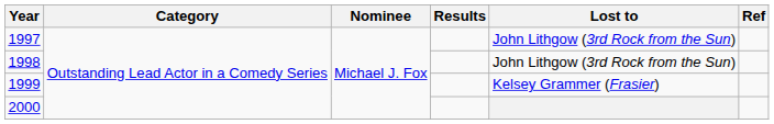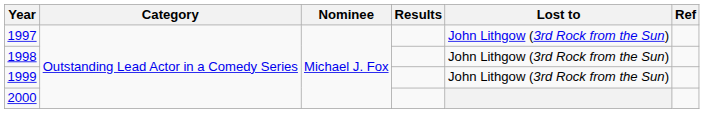 <table class="wikitable">
 <tr>
 <th>Year</th>
 <th>Category</th>
 <th>Nominee</th>
 <th>Results</th>
 <th>Lost to</th>
 <th>Ref</th>
 </tr>
 <tr>
 <td><a href='#'>1997</a></td>
 <td rowspan="4"><a href='#'>Outstanding Lead Actor in a Comedy Series</a></td>
 <td rowspan="4"><a href='#'>Michael J. Fox</a></td>
 <td></td>
 <td><a href='#'>John Lithgow</a> (<em><a href='#'>3rd Rock from the Sun</a></em>)</td>
 <td></td>
 </tr>
 <tr>
 <td><a href='#'>1998</a></td>
 <td></td>
 <td>John Lithgow (<em>3rd Rock from the Sun</em>)</td>
 <td></td>
 </tr>
 <tr>
 <td><a href='#'>1999</a></td>
 <td></td>
-<td><a href='#'>Kelsey Grammer</a> (<em><a href='#'>Frasier</a></em>)</td>
+<td>John Lithgow (<em>3rd Rock from the Sun</em>)</td>
 <td></td>
 </tr>
 <tr>
 <td><a href='#'>2000</a></td>
 <td></td>
 <th></th>
 <td></td>
 </tr>
 </table>
